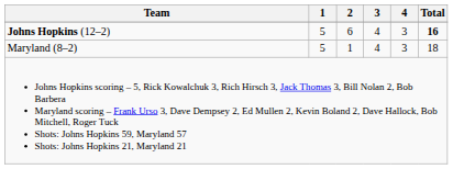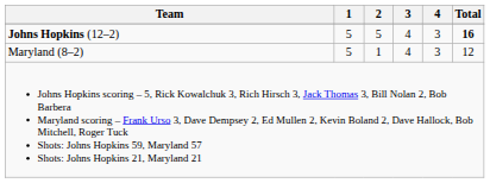 <table class="wikitable" style="text-align:center; max-width:40em">
 <tr>
 <th>Team</th>
 <th style="width:2em">1</th>
 <th style="width:2em">2</th>
 <th style="width:2em">3</th>
 <th style="width:2em">4</th>
 <th style="width:2em">Total</th>
 </tr>
 <tr>
 </tr>
 <tr>
 <td style="text-align:left"><strong>Johns Hopkins</strong> (12–2)</td>
 <td>5</td>
-<td>6</td>
+<td>5</td>
 <td>4</td>
 <td>3</td>
 <td><strong>16</strong></td>
 </tr>
 <tr>
 <td style="text-align:left">Maryland (8–2)</td>
 <td>5</td>
 <td>1</td>
 <td>4</td>
 <td>3</td>
-<td>18</td>
+<td>12</td>
 </tr>
 <tr>
 <td colspan=6 style="text-align:left; font-size:88%;"><br><ul><li>Johns Hopkins scoring –  5, Rick Kowalchuk 3, Rich Hirsch 3, <a href='#'>Jack Thomas</a> 3, Bill Nolan 2, Bob Barbera</li><li>Maryland scoring – <a href='#'>Frank Urso</a> 3, Dave Dempsey 2, Ed Mullen 2, Kevin Boland 2, Dave Hallock, Bob Mitchell, Roger Tuck</li><li>Shots: Johns Hopkins 59, Maryland 57</li><li>Shots: Johns Hopkins 21, Maryland 21</li></ul></td>
 </tr>
 </table>
